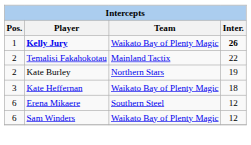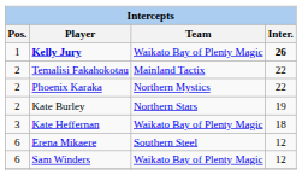 <table class="wikitable"  style="float:left; font-size:90%;">
 <tr>
 <th colspan=4 style=background:#ABCDEF>Intercepts</th>
 </tr>
 <tr>
 <th>Pos.</th>
 <th>Player</th>
 <th>Team</th>
 <th>Inter.</th>
 </tr>
 <tr>
 <td align=center>1</td>
 <td><strong><a href='#'>Kelly Jury</a></strong></td>
 <td><a href='#'>Waikato Bay of Plenty Magic</a></td>
 <td align=center><strong>26</strong></td>
 </tr>
 <tr>
 <td align=center>2</td>
 <td><a href='#'>Temalisi Fakahokotau</a></td>
 <td><a href='#'>Mainland Tactix</a></td>
+<td align=center>22</td>
+</tr>
+<tr>
+<td align=center>2</td>
+<td><a href='#'>Phoenix Karaka</a></td>
+<td><a href='#'>Northern Mystics</a></td>
 <td align=center>22</td>
 </tr>
 <tr>
 <td align=center>2</td>
 <td>Kate Burley</td>
 <td><a href='#'>Northern Stars</a></td>
 <td align=center>19</td>
 </tr>
 <tr>
 <td align=center>3</td>
 <td><a href='#'>Kate Heffernan</a></td>
 <td><a href='#'>Waikato Bay of Plenty Magic</a></td>
 <td align=center>18</td>
 </tr>
 <tr>
 <td align=center>6</td>
 <td><a href='#'>Erena Mikaere</a></td>
 <td><a href='#'>Southern Steel</a></td>
 <td align=center>12</td>
 </tr>
 <tr>
 <td align=center>6</td>
 <td><a href='#'>Sam Winders</a></td>
 <td><a href='#'>Waikato Bay of Plenty Magic</a></td>
 <td align=center>12</td>
 </tr>
 <tr>
 </tr>
 </table>
